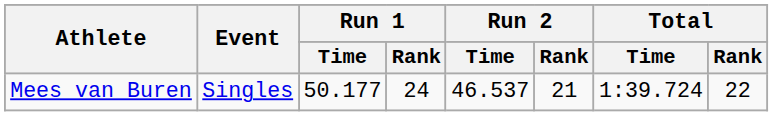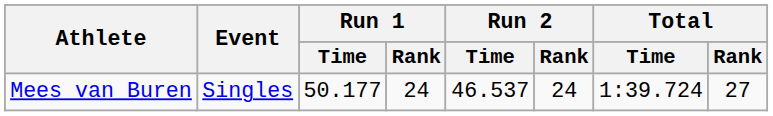 <table class="wikitable" style="font-size:90%">
 <tr>
 <th rowspan="2">Athlete</th>
 <th rowspan="2">Event</th>
 <th colspan="2">Run 1</th>
 <th colspan="2">Run 2</th>
 <th colspan="2">Total</th>
 </tr>
 <tr style="font-size:95%">
 <th>Time</th>
 <th>Rank</th>
 <th>Time</th>
 <th>Rank</th>
 <th>Time</th>
 <th>Rank</th>
 </tr>
 <tr align=center>
 <td align=left><a href='#'>Mees van Buren</a></td>
 <td align=left><a href='#'>Singles</a></td>
 <td>50.177</td>
 <td>24</td>
 <td>46.537</td>
-<td>21</td>
+<td>24</td>
 <td>1:39.724</td>
-<td>22</td>
+<td>27</td>
 </tr>
 </table>
